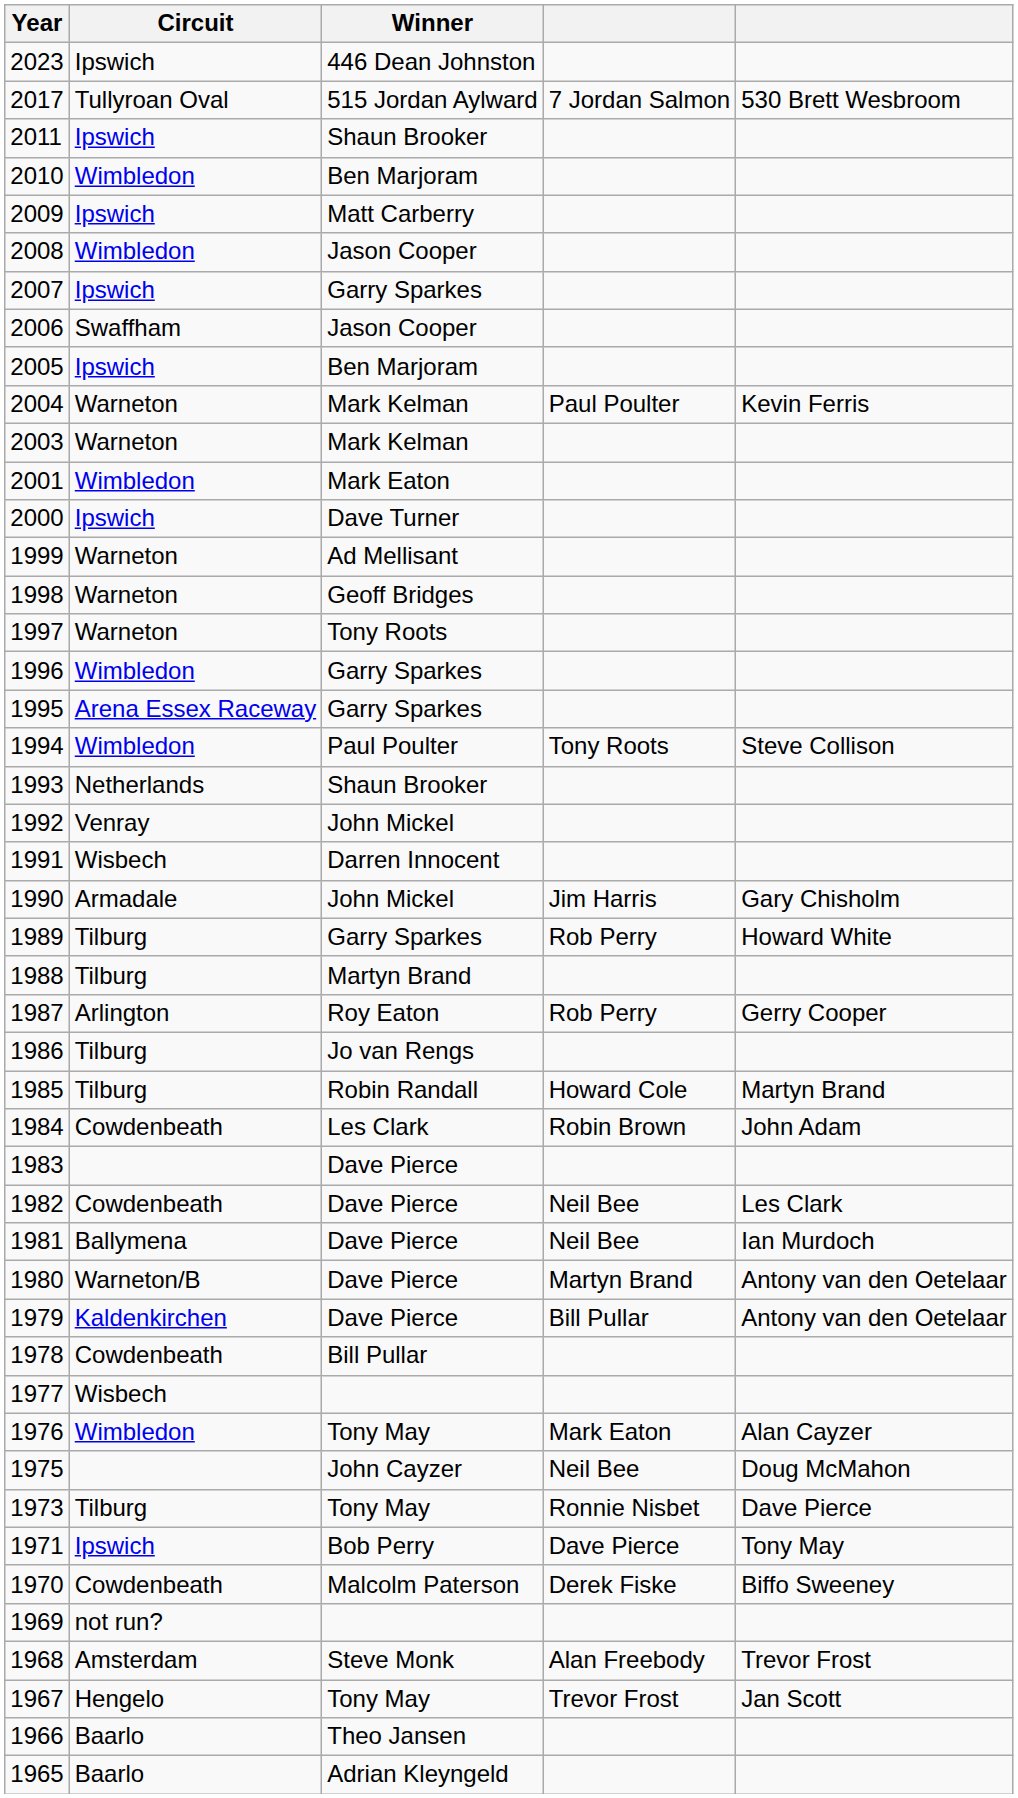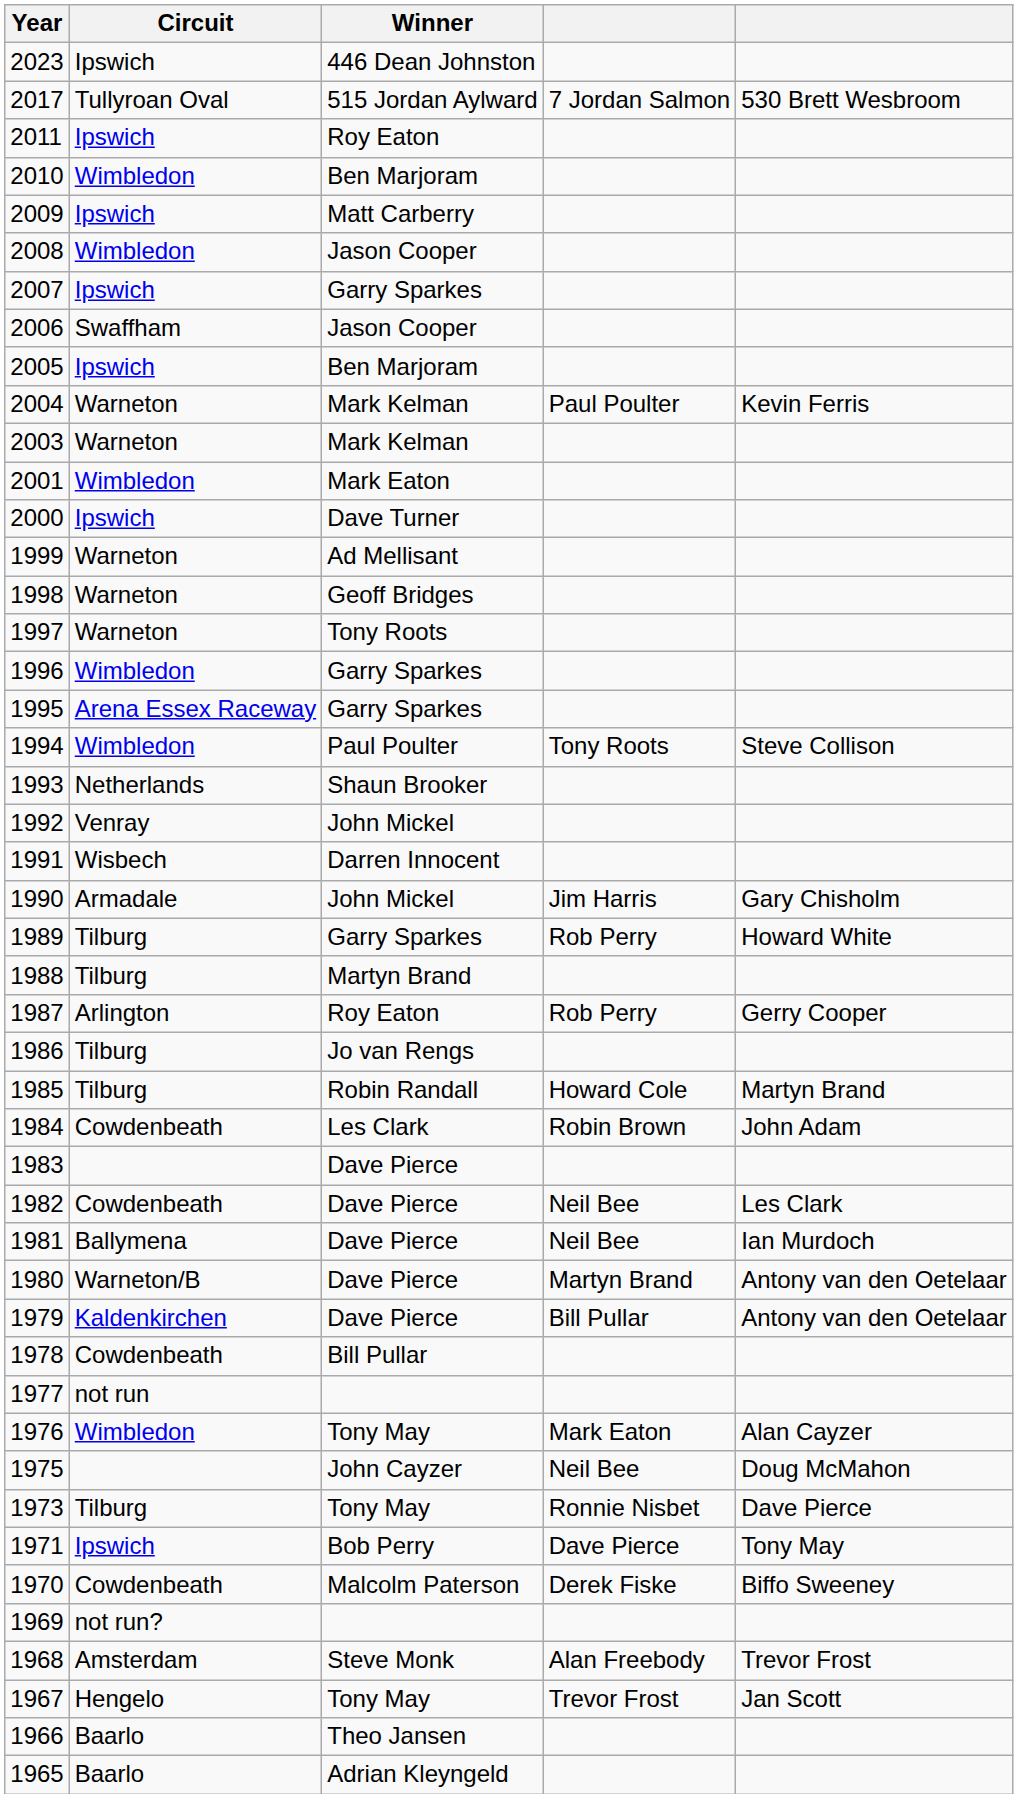 <table class="wikitable">
 <tr>
 <th>Year</th>
 <th>Circuit</th>
 <th>Winner</th>
 <th></th>
 <th></th>
 </tr>
 <tr>
 <td>2023</td>
 <td>Ipswich</td>
 <td>446 Dean Johnston</td>
 <td></td>
 <td></td>
 </tr>
 <tr>
 <td>2017</td>
 <td>Tullyroan Oval</td>
 <td>515 Jordan Aylward</td>
 <td>7 Jordan Salmon</td>
 <td>530 Brett Wesbroom</td>
 </tr>
 <tr>
 <td>2011</td>
 <td><a href='#'>Ipswich</a></td>
-<td> Shaun Brooker</td>
+<td> Roy Eaton</td>
 <td></td>
 <td></td>
 </tr>
 <tr>
 <td>2010</td>
 <td><a href='#'>Wimbledon</a></td>
 <td> Ben Marjoram</td>
 <td></td>
 <td></td>
 </tr>
 <tr>
 <td>2009</td>
 <td><a href='#'>Ipswich</a></td>
 <td> Matt Carberry</td>
 <td></td>
 <td></td>
 </tr>
 <tr>
 <td>2008</td>
 <td><a href='#'>Wimbledon</a></td>
 <td> Jason Cooper</td>
 <td></td>
 <td></td>
 </tr>
 <tr>
 <td>2007</td>
 <td><a href='#'>Ipswich</a></td>
 <td> Garry Sparkes</td>
 <td></td>
 <td></td>
 </tr>
 <tr>
 <td>2006</td>
 <td>Swaffham</td>
 <td> Jason Cooper</td>
 <td></td>
 <td></td>
 </tr>
 <tr>
 <td>2005</td>
 <td><a href='#'>Ipswich</a></td>
 <td> Ben Marjoram</td>
 <td></td>
 <td></td>
 </tr>
 <tr>
 <td>2004</td>
 <td>Warneton</td>
 <td> Mark Kelman</td>
 <td> Paul Poulter</td>
 <td> Kevin Ferris</td>
 </tr>
 <tr>
 <td>2003</td>
 <td>Warneton</td>
 <td> Mark Kelman</td>
 <td></td>
 <td></td>
 </tr>
 <tr>
 <td>2001</td>
 <td><a href='#'>Wimbledon</a></td>
 <td> Mark Eaton</td>
 <td></td>
 <td></td>
 </tr>
 <tr>
 <td>2000</td>
 <td><a href='#'>Ipswich</a></td>
 <td> Dave Turner</td>
 <td></td>
 <td></td>
 </tr>
 <tr>
 <td>1999</td>
 <td>Warneton</td>
 <td> Ad Mellisant</td>
 <td></td>
 <td></td>
 </tr>
 <tr>
 <td>1998</td>
 <td>Warneton</td>
 <td> Geoff Bridges</td>
 <td></td>
 <td></td>
 </tr>
 <tr>
 <td>1997</td>
 <td>Warneton</td>
 <td> Tony Roots</td>
 <td></td>
 <td></td>
 </tr>
 <tr>
 <td>1996</td>
 <td><a href='#'>Wimbledon</a></td>
 <td> Garry Sparkes</td>
 <td></td>
 <td></td>
 </tr>
 <tr>
 <td>1995</td>
 <td><a href='#'>Arena Essex Raceway</a></td>
 <td> Garry Sparkes</td>
 <td></td>
 <td></td>
 </tr>
 <tr>
 <td>1994</td>
 <td><a href='#'>Wimbledon</a></td>
 <td> Paul Poulter</td>
 <td> Tony Roots</td>
 <td> Steve Collison</td>
 </tr>
 <tr>
 <td>1993</td>
 <td>Netherlands</td>
 <td> Shaun Brooker</td>
 <td></td>
 <td></td>
 </tr>
 <tr>
 <td>1992</td>
 <td>Venray</td>
 <td> John Mickel</td>
 <td></td>
 <td></td>
 </tr>
 <tr>
 <td>1991</td>
 <td>Wisbech</td>
 <td> Darren Innocent</td>
 <td></td>
 <td></td>
 </tr>
 <tr>
 <td>1990</td>
 <td>Armadale</td>
 <td> John Mickel</td>
 <td> Jim Harris</td>
 <td> Gary Chisholm</td>
 </tr>
 <tr>
 <td>1989</td>
 <td>Tilburg</td>
 <td> Garry Sparkes</td>
 <td> Rob Perry</td>
 <td> Howard White</td>
 </tr>
 <tr>
 <td>1988</td>
 <td>Tilburg</td>
 <td> Martyn Brand</td>
 <td></td>
 <td></td>
 </tr>
 <tr>
 <td>1987</td>
 <td>Arlington</td>
 <td> Roy Eaton</td>
 <td> Rob Perry</td>
 <td> Gerry Cooper</td>
 </tr>
 <tr>
 <td>1986</td>
 <td>Tilburg</td>
 <td> Jo van Rengs</td>
 <td></td>
 <td></td>
 </tr>
 <tr>
 <td>1985</td>
 <td>Tilburg</td>
 <td> Robin Randall</td>
 <td> Howard Cole</td>
 <td> Martyn Brand</td>
 </tr>
 <tr>
 <td>1984</td>
 <td>Cowdenbeath</td>
 <td> Les Clark</td>
 <td> Robin Brown</td>
 <td> John Adam</td>
 </tr>
 <tr>
 <td>1983</td>
 <td></td>
 <td> Dave Pierce</td>
 <td></td>
 <td></td>
 </tr>
 <tr>
 <td>1982</td>
 <td>Cowdenbeath</td>
 <td> Dave Pierce</td>
 <td> Neil Bee</td>
 <td> Les Clark</td>
 </tr>
 <tr>
 <td>1981</td>
 <td>Ballymena</td>
 <td> Dave Pierce</td>
 <td> Neil Bee</td>
 <td> Ian Murdoch</td>
 </tr>
 <tr>
 <td>1980</td>
 <td>Warneton/B</td>
 <td> Dave Pierce</td>
 <td> Martyn Brand</td>
 <td> Antony van den Oetelaar</td>
 </tr>
 <tr>
 <td>1979</td>
 <td><a href='#'>Kaldenkirchen</a></td>
 <td> Dave Pierce</td>
 <td> Bill Pullar</td>
 <td> Antony van den Oetelaar</td>
 </tr>
 <tr>
 <td>1978</td>
 <td>Cowdenbeath</td>
 <td> Bill Pullar</td>
 <td></td>
 <td></td>
 </tr>
 <tr>
 <td>1977</td>
-<td>Wisbech</td>
+<td>not run</td>
 <td></td>
 <td></td>
 <td></td>
 </tr>
 <tr>
 <td>1976</td>
 <td><a href='#'>Wimbledon</a></td>
 <td> Tony May</td>
 <td> Mark Eaton</td>
 <td> Alan Cayzer</td>
 </tr>
 <tr>
 <td>1975</td>
 <td></td>
 <td> John Cayzer</td>
 <td> Neil Bee</td>
 <td> Doug McMahon</td>
 </tr>
 <tr>
 <td>1973</td>
 <td>Tilburg</td>
 <td> Tony May</td>
 <td> Ronnie Nisbet</td>
 <td> Dave Pierce</td>
 </tr>
 <tr>
 <td>1971</td>
 <td><a href='#'>Ipswich</a></td>
 <td> Bob Perry</td>
 <td> Dave Pierce</td>
 <td> Tony May</td>
 </tr>
 <tr>
 <td>1970</td>
 <td>Cowdenbeath</td>
 <td> Malcolm Paterson</td>
 <td> Derek Fiske</td>
 <td> Biffo Sweeney</td>
 </tr>
 <tr>
 <td>1969</td>
 <td>not run?</td>
 <td></td>
 <td></td>
 <td></td>
 </tr>
 <tr>
 <td>1968</td>
 <td>Amsterdam</td>
 <td> Steve Monk</td>
 <td> Alan Freebody</td>
 <td> Trevor Frost</td>
 </tr>
 <tr>
 <td>1967</td>
 <td>Hengelo</td>
 <td> Tony May</td>
 <td> Trevor Frost</td>
 <td> Jan Scott</td>
 </tr>
 <tr>
 <td>1966</td>
 <td>Baarlo</td>
 <td> Theo Jansen</td>
 <td></td>
 <td></td>
 </tr>
 <tr>
 <td>1965</td>
 <td>Baarlo</td>
 <td> Adrian Kleyngeld</td>
 <td></td>
 <td></td>
 </tr>
 </table>
